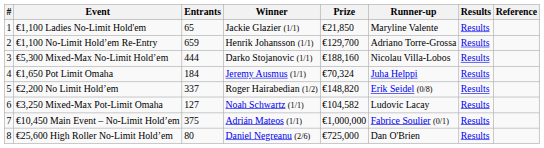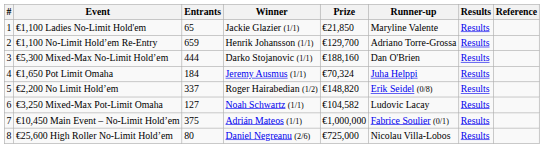 <table class="wikitable sortable">
 <tr>
 <th bgcolor="#FFEBAD">#</th>
 <th bgcolor="#FFEBAD">Event</th>
 <th bgcolor="#FFEBAD">Entrants</th>
 <th bgcolor="#FFEBAD">Winner</th>
 <th bgcolor="#FFEBAD">Prize</th>
 <th bgcolor="#FFEBAD">Runner-up</th>
 <th bgcolor="#FFEBAD">Results</th>
 <th bgcolor="#FFEBAD">Reference</th>
 </tr>
 <tr>
 <td>1</td>
 <td>€1,100 Ladies No-Limit Hold'em</td>
 <td>65</td>
 <td>Jackie Glazier <small>(1/1)</small></td>
 <td>€21,850</td>
 <td>Maryline Valente</td>
 <td><a href='#'>Results</a></td>
 <td></td>
 </tr>
 <tr>
 <td>2</td>
 <td>€1,100 No-Limit Hold’em Re-Entry</td>
 <td>659</td>
 <td>Henrik Johansson <small>(1/1)</small></td>
 <td>€129,700</td>
 <td>Adriano Torre-Grossa</td>
 <td><a href='#'>Results</a></td>
 <td></td>
 </tr>
 <tr>
 <td>3</td>
 <td>€5,300 Mixed-Max No-Limit Hold’em</td>
 <td>444</td>
 <td>Darko Stojanovic <small>(1/1)</small></td>
 <td>€188,160</td>
-<td>Nicolau Villa-Lobos</td>
+<td>Dan O'Brien</td>
 <td><a href='#'>Results</a></td>
 <td></td>
 </tr>
 <tr>
 <td>4</td>
 <td>€1,650 Pot Limit Omaha</td>
 <td>184</td>
 <td><a href='#'>Jeremy Ausmus</a> <small>(1/1)</small></td>
 <td>€70,324</td>
 <td><a href='#'>Juha Helppi</a></td>
 <td><a href='#'>Results</a></td>
 <td></td>
 </tr>
 <tr>
 <td>5</td>
 <td>€2,200 No Limit Hold’em</td>
 <td>337</td>
 <td>Roger Hairabedian <small>(1/2)</small></td>
 <td>€148,820</td>
 <td><a href='#'>Erik Seidel</a> <small>(0/8)</small></td>
 <td><a href='#'>Results</a></td>
 <td></td>
 </tr>
 <tr>
 <td>6</td>
 <td>€3,250 Mixed-Max Pot-Limit Omaha</td>
 <td>127</td>
 <td><a href='#'>Noah Schwartz</a> <small>(1/1)</small></td>
 <td>€104,582</td>
 <td>Ludovic Lacay</td>
 <td><a href='#'>Results</a></td>
 <td></td>
 </tr>
 <tr>
 <td>7</td>
 <td>€10,450 Main Event – No-Limit Hold’em</td>
 <td>375</td>
 <td><a href='#'>Adrián Mateos</a> <small>(1/1)</small></td>
 <td>€1,000,000</td>
 <td><a href='#'>Fabrice Soulier</a> <small>(0/1)</small></td>
 <td><a href='#'>Results</a></td>
 <td></td>
 </tr>
 <tr>
 <td>8</td>
 <td>€25,600 High Roller No-Limit Hold’em</td>
 <td>80</td>
 <td><a href='#'>Daniel Negreanu</a> <small>(2/6)</small></td>
 <td>€725,000</td>
-<td>Dan O'Brien</td>
+<td>Nicolau Villa-Lobos</td>
 <td><a href='#'>Results</a></td>
 <td></td>
 </tr>
 </table>
